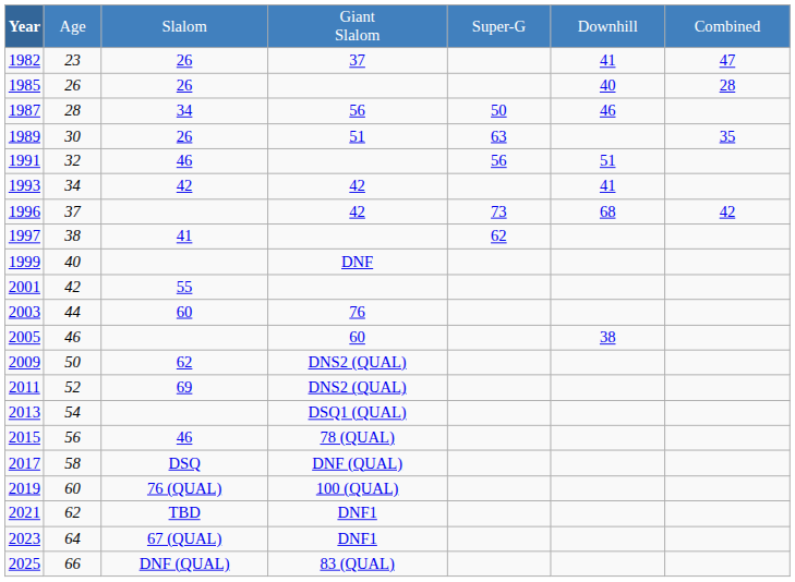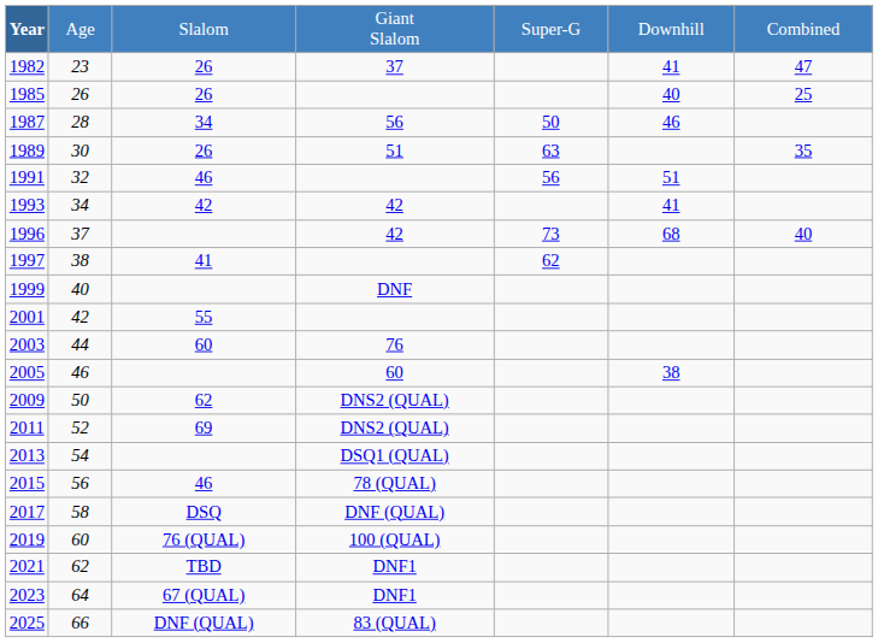 <table class="wikitable" style="font-size:100%; text-align:center; border:grey solid 1px; border-collapse:collapse;" width="50%">
 <tr style="background-color:#369; color:white;">
 <td rowspan="2" colspan="1" width="4%"><strong>Year</strong></td>
 </tr>
 <tr style="background-color:#4180be; color:white;">
 <td>Age</td>
 <td>Slalom</td>
 <td>Giant<br>Slalom</td>
 <td>Super-G</td>
 <td>Downhill</td>
 <td>Combined</td>
 </tr>
 <tr>
 <td><a href='#'>1982</a></td>
 <td><em>23</em></td>
 <td><a href='#'>26</a></td>
 <td><a href='#'>37</a></td>
 <td></td>
 <td><a href='#'>41</a></td>
 <td><a href='#'>47</a></td>
 </tr>
 <tr>
 <td><a href='#'>1985</a></td>
 <td><em>26</em></td>
 <td><a href='#'>26</a></td>
 <td></td>
 <td></td>
 <td><a href='#'>40</a></td>
-<td><a href='#'>28</a></td>
+<td><a href='#'>25</a></td>
 </tr>
 <tr>
 <td><a href='#'>1987</a></td>
 <td><em>28</em></td>
 <td><a href='#'>34</a></td>
 <td><a href='#'>56</a></td>
 <td><a href='#'>50</a></td>
 <td><a href='#'>46</a></td>
 <td></td>
 </tr>
 <tr>
 <td><a href='#'>1989</a></td>
 <td><em>30</em></td>
 <td><a href='#'>26</a></td>
 <td><a href='#'>51</a></td>
 <td><a href='#'>63</a></td>
 <td></td>
 <td><a href='#'>35</a></td>
 </tr>
 <tr>
 <td><a href='#'>1991</a></td>
 <td><em>32</em></td>
 <td><a href='#'>46</a></td>
 <td></td>
 <td><a href='#'>56</a></td>
 <td><a href='#'>51</a></td>
 <td></td>
 </tr>
 <tr>
 <td><a href='#'>1993</a></td>
 <td><em>34</em></td>
 <td><a href='#'>42</a></td>
 <td><a href='#'>42</a></td>
 <td></td>
 <td><a href='#'>41</a></td>
 <td></td>
 </tr>
 <tr>
 <td><a href='#'>1996</a></td>
 <td><em>37</em></td>
 <td></td>
 <td><a href='#'>42</a></td>
 <td><a href='#'>73</a></td>
 <td><a href='#'>68</a></td>
-<td><a href='#'>42</a></td>
+<td><a href='#'>40</a></td>
 </tr>
 <tr>
 <td><a href='#'>1997</a></td>
 <td><em>38</em></td>
 <td><a href='#'>41</a></td>
 <td></td>
 <td><a href='#'>62</a></td>
 <td></td>
 <td></td>
 </tr>
 <tr>
 <td><a href='#'>1999</a></td>
 <td><em>40</em></td>
 <td></td>
 <td><a href='#'>DNF</a></td>
 <td></td>
 <td></td>
 <td></td>
 </tr>
 <tr>
 <td><a href='#'>2001</a></td>
 <td><em>42</em></td>
 <td><a href='#'>55</a></td>
 <td></td>
 <td></td>
 <td></td>
 <td></td>
 </tr>
 <tr>
 <td><a href='#'>2003</a></td>
 <td><em>44</em></td>
 <td><a href='#'>60</a></td>
 <td><a href='#'>76</a></td>
 <td></td>
 <td></td>
 <td></td>
 </tr>
 <tr>
 <td><a href='#'>2005</a></td>
 <td><em>46</em></td>
 <td></td>
 <td><a href='#'>60</a></td>
 <td></td>
 <td><a href='#'>38</a></td>
 <td></td>
 </tr>
 <tr>
 <td><a href='#'>2009</a></td>
 <td><em>50</em></td>
 <td><a href='#'>62</a></td>
 <td><a href='#'>DNS2 (QUAL)</a></td>
 <td><a href='#'></a></td>
 <td><a href='#'></a></td>
 <td><a href='#'></a></td>
 </tr>
 <tr>
 <td><a href='#'>2011</a></td>
 <td><em>52</em></td>
 <td><a href='#'>69</a></td>
 <td><a href='#'>DNS2 (QUAL)</a></td>
 <td><a href='#'></a></td>
 <td><a href='#'></a></td>
 <td><a href='#'></a></td>
 </tr>
 <tr>
 <td><a href='#'>2013</a></td>
 <td><em>54</em></td>
 <td><a href='#'></a></td>
 <td><a href='#'>DSQ1 (QUAL)</a></td>
 <td><a href='#'></a></td>
 <td><a href='#'></a></td>
 <td><a href='#'></a></td>
 </tr>
 <tr>
 <td><a href='#'>2015</a></td>
 <td><em>56</em></td>
 <td><a href='#'>46</a></td>
 <td><a href='#'>78 (QUAL)</a></td>
 <td><a href='#'></a></td>
 <td><a href='#'></a></td>
 <td><a href='#'></a></td>
 </tr>
 <tr>
 <td><a href='#'>2017</a></td>
 <td><em>58</em></td>
 <td><a href='#'>DSQ</a></td>
 <td><a href='#'>DNF (QUAL)</a></td>
 <td><a href='#'></a></td>
 <td><a href='#'></a></td>
 <td><a href='#'></a></td>
 </tr>
 <tr>
 <td><a href='#'>2019</a></td>
 <td><em>60</em></td>
 <td><a href='#'>76 (QUAL)</a></td>
 <td><a href='#'>100 (QUAL)</a></td>
 <td><a href='#'></a></td>
 <td><a href='#'></a></td>
 <td><a href='#'></a></td>
 </tr>
 <tr>
 <td><a href='#'>2021</a></td>
 <td><em>62</em></td>
 <td><a href='#'>TBD</a></td>
 <td><a href='#'>DNF1</a></td>
 <td><a href='#'></a></td>
 <td><a href='#'></a></td>
 <td><a href='#'></a></td>
 </tr>
 <tr>
 <td><a href='#'>2023</a></td>
 <td><em>64</em></td>
 <td><a href='#'>67 (QUAL)</a></td>
 <td><a href='#'>DNF1</a></td>
 <td><a href='#'></a></td>
 <td><a href='#'></a></td>
 <td><a href='#'></a></td>
 </tr>
 <tr>
 <td><a href='#'>2025</a></td>
 <td><em>66</em></td>
 <td><a href='#'>DNF (QUAL)</a></td>
 <td><a href='#'>83 (QUAL)</a></td>
 <td><a href='#'></a></td>
 <td><a href='#'></a></td>
 <td><a href='#'></a></td>
 </tr>
 </table>
